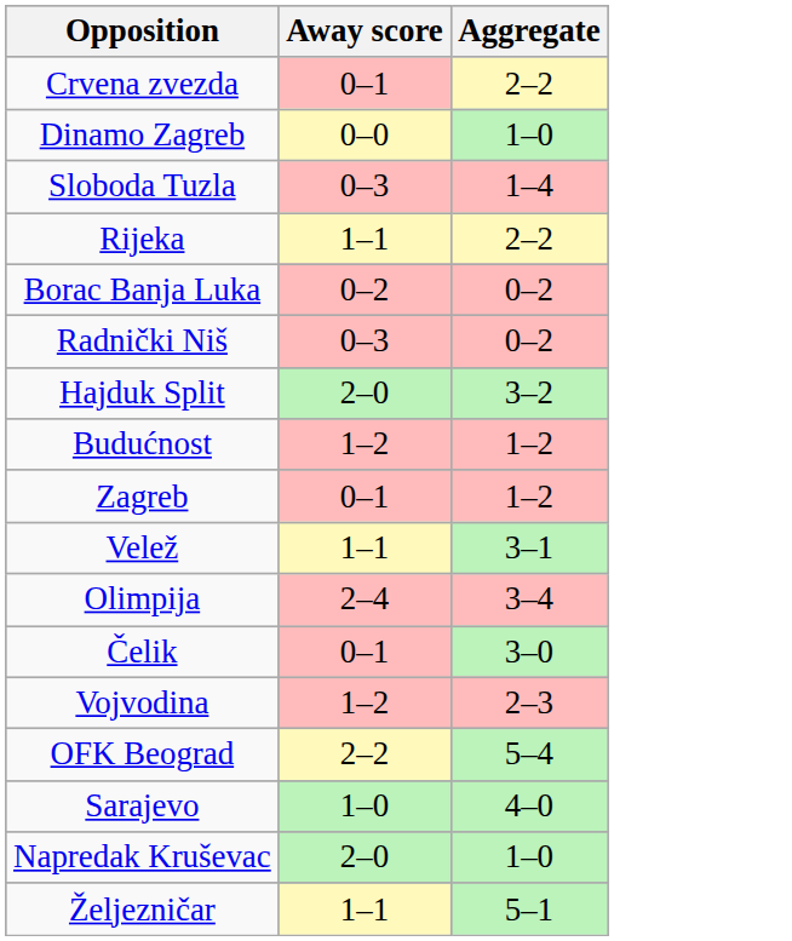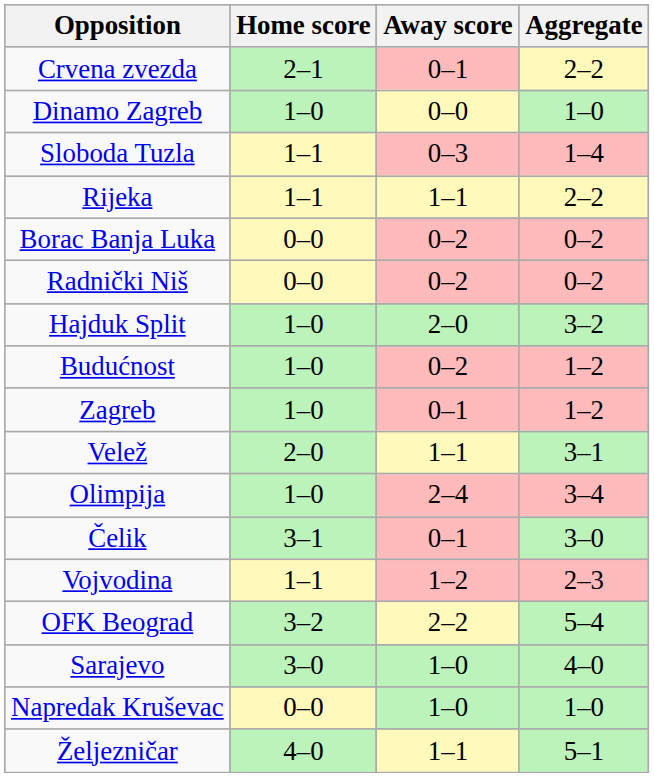 <table class="wikitable" style="text-align: center;">
 <tr>
 <th>Opposition</th>
+<th>Home score</th>
 <th>Away score</th>
 <th>Aggregate</th>
 </tr>
 <tr>
 <td><a href='#'>Crvena zvezda</a></td>
+<td style="background:#bbf3bb;">2–1</td>
 <td style="background:#fbb;">0–1</td>
 <td style="background:#fffabb;">2–2</td>
 </tr>
 <tr>
 <td><a href='#'>Dinamo Zagreb</a></td>
+<td style="background:#bbf3bb;">1–0</td>
 <td style="background:#fffabb;">0–0</td>
 <td style="background:#bbf3bb;">1–0</td>
 </tr>
 <tr>
 <td><a href='#'>Sloboda Tuzla</a></td>
+<td style="background:#fffabb;">1–1</td>
 <td style="background:#fbb;">0–3</td>
 <td style="background:#fbb;">1–4</td>
 </tr>
 <tr>
 <td><a href='#'>Rijeka</a></td>
 <td style="background:#fffabb;">1–1</td>
+<td style="background:#fffabb;">1–1</td>
 <td style="background:#fffabb;">2–2</td>
 </tr>
 <tr>
 <td><a href='#'>Borac Banja Luka</a></td>
+<td style="background:#fffabb;">0–0</td>
 <td style="background:#fbb;">0–2</td>
 <td style="background:#fbb;">0–2</td>
 </tr>
 <tr>
 <td><a href='#'>Radnički Niš</a></td>
-<td style="background:#fbb;">0–3</td>
+<td style="background:#fffabb;">0–0</td>
+<td style="background:#fbb;">0–2</td>
 <td style="background:#fbb;">0–2</td>
 </tr>
 <tr>
 <td><a href='#'>Hajduk Split</a></td>
+<td style="background:#bbf3bb;">1–0</td>
 <td style="background:#bbf3bb;">2–0</td>
 <td style="background:#bbf3bb;">3–2</td>
 </tr>
 <tr>
 <td><a href='#'>Budućnost</a></td>
-<td style="background:#fbb;">1–2</td>
+<td style="background:#bbf3bb;">1–0</td>
+<td style="background:#fbb;">0–2</td>
 <td style="background:#fbb;">1–2</td>
 </tr>
 <tr>
 <td><a href='#'>Zagreb</a></td>
+<td style="background:#bbf3bb;">1–0</td>
 <td style="background:#fbb;">0–1</td>
 <td style="background:#fbb;">1–2</td>
 </tr>
 <tr>
 <td><a href='#'>Velež</a></td>
+<td style="background:#bbf3bb;">2–0</td>
 <td style="background:#fffabb;">1–1</td>
 <td style="background:#bbf3bb;">3–1</td>
 </tr>
 <tr>
 <td><a href='#'>Olimpija</a></td>
+<td style="background:#bbf3bb;">1–0</td>
 <td style="background:#fbb;">2–4</td>
 <td style="background:#fbb;">3–4</td>
 </tr>
 <tr>
 <td><a href='#'>Čelik</a></td>
+<td style="background:#bbf3bb;">3–1</td>
 <td style="background:#fbb;">0–1</td>
 <td style="background:#bbf3bb;">3–0</td>
 </tr>
 <tr>
 <td><a href='#'>Vojvodina</a></td>
+<td style="background:#fffabb;">1–1</td>
 <td style="background:#fbb;">1–2</td>
 <td style="background:#fbb;">2–3</td>
 </tr>
 <tr>
 <td><a href='#'>OFK Beograd</a></td>
+<td style="background:#bbf3bb;">3–2</td>
 <td style="background:#fffabb;">2–2</td>
 <td style="background:#bbf3bb;">5–4</td>
 </tr>
 <tr>
 <td><a href='#'>Sarajevo</a></td>
+<td style="background:#bbf3bb;">3–0</td>
 <td style="background:#bbf3bb;">1–0</td>
 <td style="background:#bbf3bb;">4–0</td>
 </tr>
 <tr>
 <td><a href='#'>Napredak Kruševac</a></td>
-<td style="background:#bbf3bb;">2–0</td>
+<td style="background:#fffabb;">0–0</td>
+<td style="background:#bbf3bb;">1–0</td>
 <td style="background:#bbf3bb;">1–0</td>
 </tr>
 <tr>
 <td><a href='#'>Željezničar</a></td>
+<td style="background:#bbf3bb;">4–0</td>
 <td style="background:#fffabb;">1–1</td>
 <td style="background:#bbf3bb;">5–1</td>
 </tr>
 </table>
